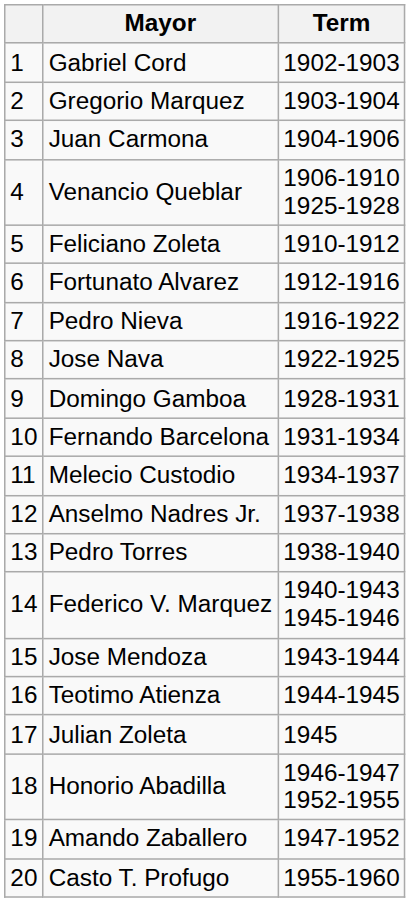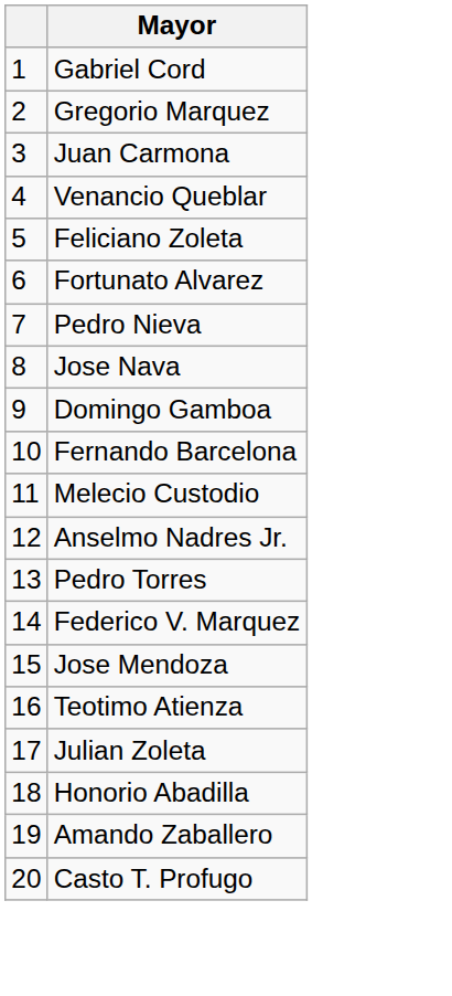 <table class="wikitable sortable">
 <tr>
 <th></th>
 <th>Mayor</th>
-<th>Term</th>
 </tr>
 <tr>
 <td>1</td>
 <td>Gabriel Cord</td>
-<td>1902-1903</td>
 </tr>
 <tr>
 <td>2</td>
 <td>Gregorio Marquez</td>
-<td>1903-1904</td>
 </tr>
 <tr>
 <td>3</td>
 <td>Juan Carmona</td>
-<td>1904-1906</td>
 </tr>
 <tr>
 <td>4</td>
 <td>Venancio Queblar</td>
-<td>1906-1910<br>1925-1928</td>
 </tr>
 <tr>
 <td>5</td>
 <td>Feliciano Zoleta</td>
-<td>1910-1912</td>
 </tr>
 <tr>
 <td>6</td>
 <td>Fortunato Alvarez</td>
-<td>1912-1916</td>
 </tr>
 <tr>
 <td>7</td>
 <td>Pedro Nieva</td>
-<td>1916-1922</td>
 </tr>
 <tr>
 <td>8</td>
 <td>Jose Nava</td>
-<td>1922-1925</td>
 </tr>
 <tr>
 <td>9</td>
 <td>Domingo Gamboa</td>
-<td>1928-1931</td>
 </tr>
 <tr>
 <td>10</td>
 <td>Fernando Barcelona</td>
-<td>1931-1934</td>
 </tr>
 <tr>
 <td>11</td>
 <td>Melecio Custodio</td>
-<td>1934-1937</td>
 </tr>
 <tr>
 <td>12</td>
 <td>Anselmo Nadres Jr.</td>
-<td>1937-1938</td>
 </tr>
 <tr>
 <td>13</td>
 <td>Pedro Torres</td>
-<td>1938-1940</td>
 </tr>
 <tr>
 <td>14</td>
 <td>Federico V. Marquez</td>
-<td>1940-1943<br>1945-1946</td>
 </tr>
 <tr>
 <td>15</td>
 <td>Jose Mendoza</td>
-<td>1943-1944</td>
 </tr>
 <tr>
 <td>16</td>
 <td>Teotimo Atienza</td>
-<td>1944-1945</td>
 </tr>
 <tr>
 <td>17</td>
 <td>Julian Zoleta</td>
-<td>1945</td>
 </tr>
 <tr>
 <td>18</td>
 <td>Honorio Abadilla</td>
-<td>1946-1947<br>1952-1955</td>
 </tr>
 <tr>
 <td>19</td>
 <td>Amando Zaballero</td>
-<td>1947-1952</td>
 </tr>
 <tr>
 <td>20</td>
 <td>Casto T. Profugo</td>
-<td>1955-1960</td>
 </tr>
 </table>
